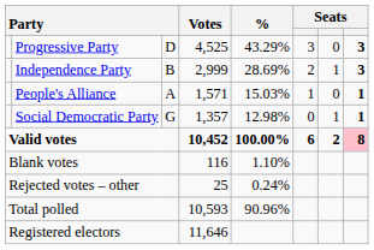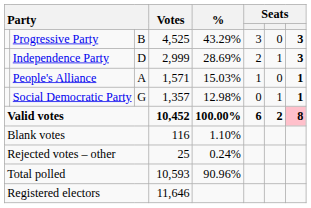 <table class="wikitable" border="1" style="text-align:right;">
 <tr>
 <th style="text-align:left;" valign=bottom rowspan=2 colspan=3>Party</th>
 <th align=center valign=bottom rowspan=2 width="50">Votes</th>
 <th align=center valign=bottom rowspan=2 width="50">%</th>
 <th colspan=3>Seats</th>
 </tr>
 <tr>
 <th align=center valign=bottom width="20"><small></small></th>
 <th align=center valign=bottom width="20"><small><a href='#'></a></small></th>
 <th align=center valign=bottom width="20"><small></small></th>
 </tr>
 <tr>
 <td></td>
 <td align=left><a href='#'>Progressive Party</a></td>
-<td align=left>D</td>
+<td align=left>B</td>
 <td>4,525</td>
 <td>43.29%</td>
 <td>3</td>
 <td>0</td>
 <td><strong>3</strong></td>
 </tr>
 <tr>
 <td></td>
 <td align=left><a href='#'>Independence Party</a></td>
-<td align=left>B</td>
+<td align=left>D</td>
 <td>2,999</td>
 <td>28.69%</td>
 <td>2</td>
 <td>1</td>
 <td><strong>3</strong></td>
 </tr>
 <tr>
 <td></td>
 <td align=left><a href='#'>People's Alliance</a></td>
 <td align=left>A</td>
 <td>1,571</td>
 <td>15.03%</td>
 <td>1</td>
 <td>0</td>
 <td><strong>1</strong></td>
 </tr>
 <tr>
 <td></td>
 <td align=left><a href='#'>Social Democratic Party</a></td>
 <td align=left>G</td>
 <td>1,357</td>
 <td>12.98%</td>
 <td>0</td>
 <td>1</td>
 <td><strong>1</strong></td>
 </tr>
 <tr style="font-weight:bold">
 <td align=left colspan=3>Valid votes</td>
 <td>10,452</td>
 <td>100.00%</td>
 <td>6</td>
 <td>2</td>
 <td style="background: pink;">8</td>
 </tr>
 <tr>
 <td align=left colspan=3>Blank votes</td>
 <td>116</td>
 <td>1.10%</td>
 <td></td>
 <td></td>
 <td></td>
 </tr>
 <tr>
 <td align=left colspan=3>Rejected votes – other</td>
 <td>25</td>
 <td>0.24%</td>
 <td></td>
 <td></td>
 <td></td>
 </tr>
 <tr>
 <td align=left colspan=3>Total polled</td>
 <td>10,593</td>
 <td>90.96%</td>
 <td></td>
 <td></td>
 <td></td>
 </tr>
 <tr>
 <td align=left colspan=3>Registered electors</td>
 <td>11,646</td>
 <td></td>
 <td></td>
 <td></td>
 <td></td>
 </tr>
 </table>
